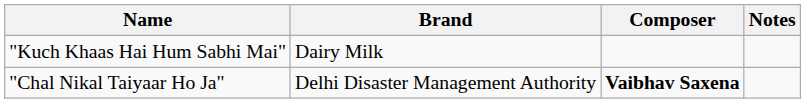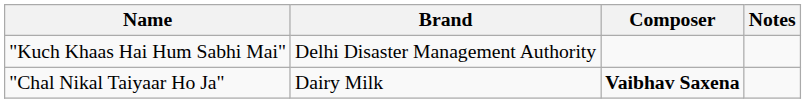 <table class="wikitable">
 <tr>
 <th scope="col">Name</th>
 <th scope="col">Brand</th>
 <th scope="col">Composer</th>
 <th class="unsortable" scope="col">Notes</th>
 </tr>
 <tr>
 <td>"Kuch Khaas Hai Hum Sabhi Mai"</td>
-<td>Dairy Milk</td>
+<td>Delhi Disaster Management Authority</td>
 <td></td>
 <td></td>
 </tr>
 <tr>
 <td>"Chal Nikal Taiyaar Ho Ja"</td>
-<td>Delhi Disaster Management Authority</td>
+<td>Dairy Milk</td>
 <td><strong>Vaibhav Saxena</strong></td>
 <td></td>
 </tr>
 </table>
